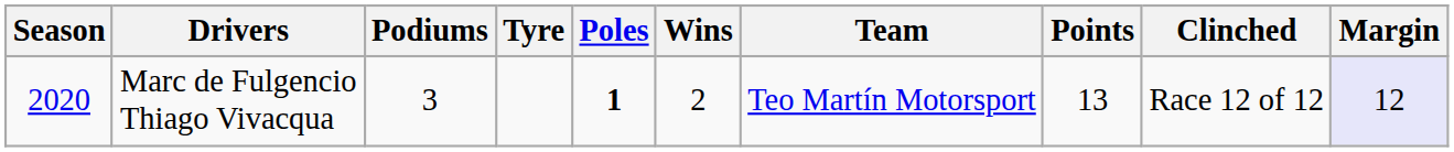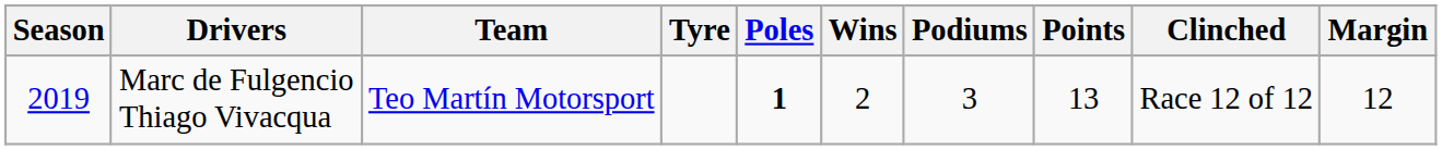 <table class="sortable wikitable" style="font-size:85%; text-align:center;">
 <tr>
 <th scope="col">Season</th>
 <th scope="col">Drivers</th>
-<th scope="col">Podiums</th>
+<th scope="col">Team</th>
 <th scope="col">Tyre</th>
 <th scope="col"><a href='#'>Poles</a></th>
 <th scope="col">Wins</th>
-<th scope="col">Team</th>
+<th scope="col">Podiums</th>
 <th scope="col">Points</th>
 <th scope="col">Clinched</th>
 <th scope="col">Margin</th>
 </tr>
 <tr>
-<td><a href='#'>2020</a></td>
+<td><a href='#'>2019</a></td>
 <td align="left"> Marc de Fulgencio<br> Thiago Vivacqua</td>
-<td>3</td>
+<td align="left"> <a href='#'>Teo Martín Motorsport</a></td>
 <td></td>
 <td><strong>1</strong></td>
 <td>2</td>
-<td align="left"> <a href='#'>Teo Martín Motorsport</a></td>
+<td>3</td>
 <td>13</td>
 <td>Race 12 of 12</td>
-<td style="background: lavender;">12</td>
+<td>12</td>
 </tr>
 </table>
